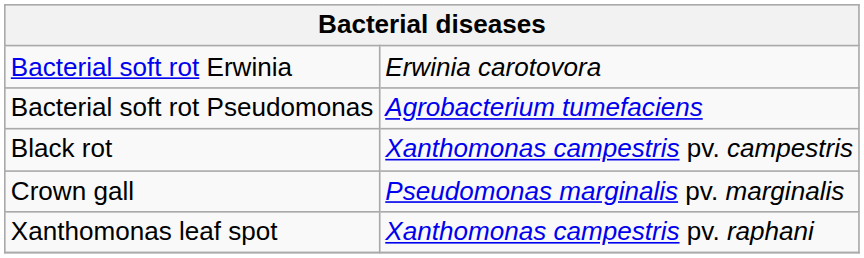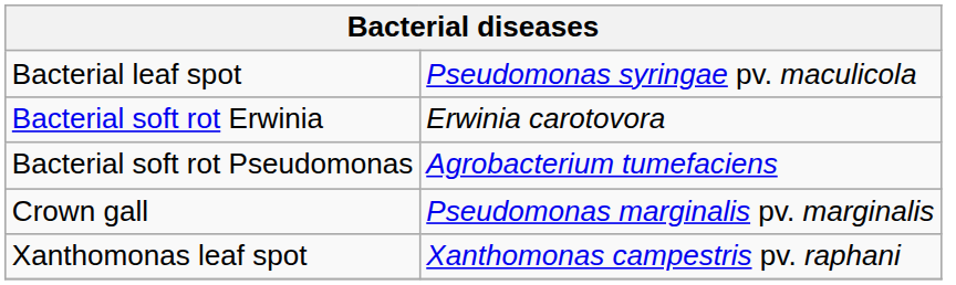 <table class="wikitable" style="clear">
 <tr>
 <th colspan=2><strong>Bacterial diseases</strong><br></th>
+</tr>
+<tr>
+<td>Bacterial leaf spot</td>
+<td><em><a href='#'>Pseudomonas syringae</a></em> pv. <em>maculicola</em></td>
 </tr>
 <tr>
 <td><a href='#'>Bacterial soft rot</a> Erwinia</td>
 <td><em>Erwinia carotovora</em></td>
 </tr>
 <tr>
 <td>Bacterial soft rot Pseudomonas</td>
 <td><em><a href='#'>Agrobacterium tumefaciens</a></em></td>
-</tr>
-<tr>
-<td>Black rot</td>
-<td><em><a href='#'>Xanthomonas campestris</a></em> pv. <em>campestris</em></td>
 </tr>
 <tr>
 <td>Crown gall</td>
 <td><em><a href='#'>Pseudomonas marginalis</a></em> pv. <em>marginalis</em></td>
 </tr>
 <tr>
 <td>Xanthomonas leaf spot</td>
 <td><em><a href='#'>Xanthomonas campestris</a></em> pv. <em>raphani</em></td>
 </tr>
 <tr>
 </tr>
 </table>
